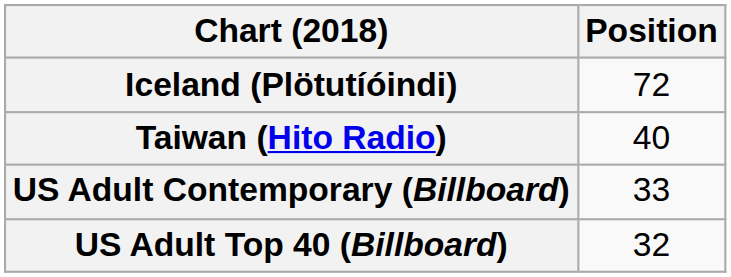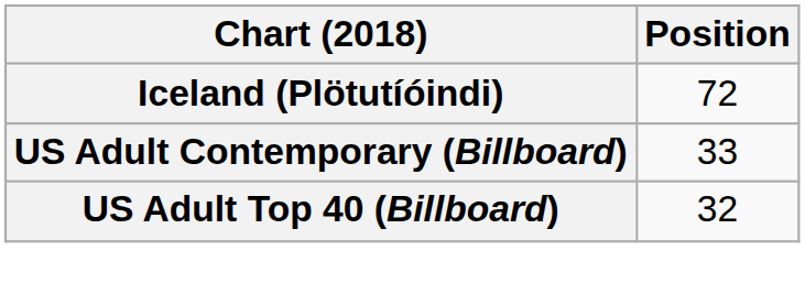 <table class="wikitable sortable plainrowheaders" style="text-align:center">
 <tr>
 <th scope="col">Chart (2018)</th>
 <th scope="col">Position</th>
 </tr>
 <tr>
 <th scope="row">Iceland (Plötutíóindi)</th>
 <td>72</td>
 </tr>
 <tr>
-<th scope="row">Taiwan (<a href='#'>Hito Radio</a>)</th>
-<td>40</td>
-</tr>
-<tr>
 <th scope="row">US Adult Contemporary (<em>Billboard</em>)</th>
 <td>33</td>
 </tr>
 <tr>
 <th scope="row">US Adult Top 40 (<em>Billboard</em>)</th>
 <td>32</td>
 </tr>
 </table>
